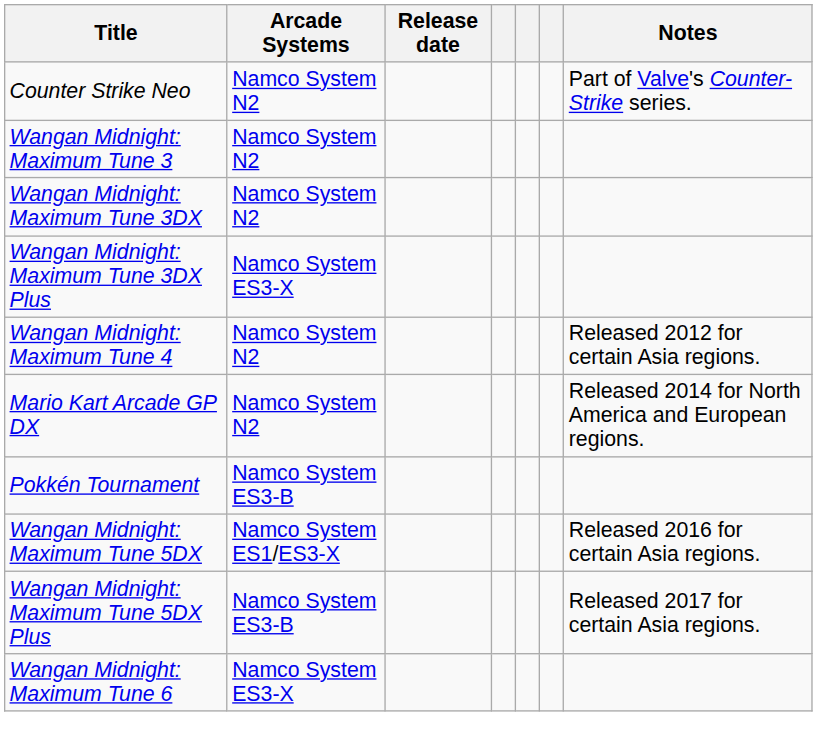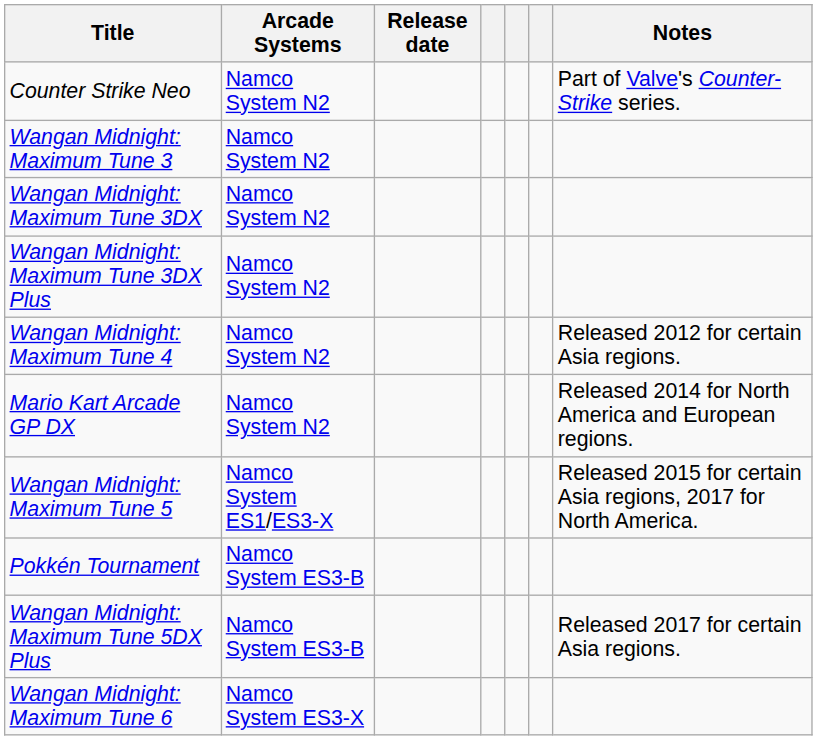 <table class="wikitable sortable" width="auto">
 <tr>
 <th>Title</th>
 <th>Arcade Systems</th>
 <th>Release date</th>
 <th scope="col" style="width:3%;"></th>
 <th scope="col" style="width:3%;"></th>
 <th scope="col" style="width:3%;"></th>
 <th class="unsortable">Notes</th>
 </tr>
 <tr>
 <td><em>Counter Strike Neo</em></td>
 <td><a href='#'>Namco System N2</a></td>
 <td></td>
 <td></td>
 <td></td>
 <td></td>
 <td>Part of <a href='#'>Valve</a>'s <em><a href='#'>Counter-Strike</a></em> series.</td>
 </tr>
 <tr>
 <td><em><a href='#'>Wangan Midnight: Maximum Tune 3</a></em></td>
 <td><a href='#'>Namco System N2</a></td>
 <td></td>
 <td></td>
 <td></td>
 <td></td>
 <td></td>
 </tr>
 <tr>
 <td><em><a href='#'>Wangan Midnight: Maximum Tune 3DX</a></em></td>
 <td><a href='#'>Namco System N2</a></td>
 <td></td>
 <td></td>
 <td></td>
 <td></td>
 <td></td>
 </tr>
 <tr>
 <td><em><a href='#'>Wangan Midnight: Maximum Tune 3DX Plus</a></em></td>
-<td><a href='#'>Namco System ES3-X</a></td>
+<td><a href='#'>Namco System N2</a></td>
 <td></td>
 <td></td>
 <td></td>
 <td></td>
 <td></td>
 </tr>
 <tr>
 <td><em><a href='#'>Wangan Midnight: Maximum Tune 4</a></em></td>
 <td><a href='#'>Namco System N2</a></td>
 <td></td>
 <td></td>
 <td></td>
 <td></td>
 <td>Released 2012 for certain Asia regions.</td>
 </tr>
 <tr>
 <td><em><a href='#'>Mario Kart Arcade GP DX</a></em></td>
 <td><a href='#'>Namco System N2</a></td>
 <td></td>
 <td></td>
 <td></td>
 <td></td>
 <td>Released 2014 for North America and European regions.</td>
 </tr>
 <tr>
+<td><em><a href='#'>Wangan Midnight: Maximum Tune 5</a></em></td>
+<td><a href='#'>Namco System ES1</a>/<a href='#'>ES3-X</a></td>
+<td></td>
+<td></td>
+<td></td>
+<td></td>
+<td>Released 2015 for certain Asia regions, 2017 for North America.</td>
+</tr>
+<tr>
 <td><em><a href='#'>Pokkén Tournament</a></em></td>
 <td><a href='#'>Namco System ES3-B</a></td>
 <td></td>
 <td></td>
 <td></td>
 <td></td>
 <td></td>
-</tr>
-<tr>
-<td><em><a href='#'>Wangan Midnight: Maximum Tune 5DX</a></em></td>
-<td><a href='#'>Namco System ES1</a>/<a href='#'>ES3-X</a></td>
-<td></td>
-<td></td>
-<td></td>
-<td></td>
-<td>Released 2016 for certain Asia regions.</td>
 </tr>
 <tr>
 <td><em><a href='#'>Wangan Midnight: Maximum Tune 5DX Plus</a></em></td>
 <td><a href='#'>Namco System ES3-B</a></td>
 <td></td>
 <td></td>
 <td></td>
 <td></td>
 <td>Released 2017 for certain Asia regions.</td>
 </tr>
 <tr>
 <td><em><a href='#'>Wangan Midnight: Maximum Tune 6</a></em></td>
 <td><a href='#'>Namco System ES3-X</a></td>
 <td></td>
 <td></td>
 <td></td>
 <td></td>
 <td></td>
 </tr>
 </table>
